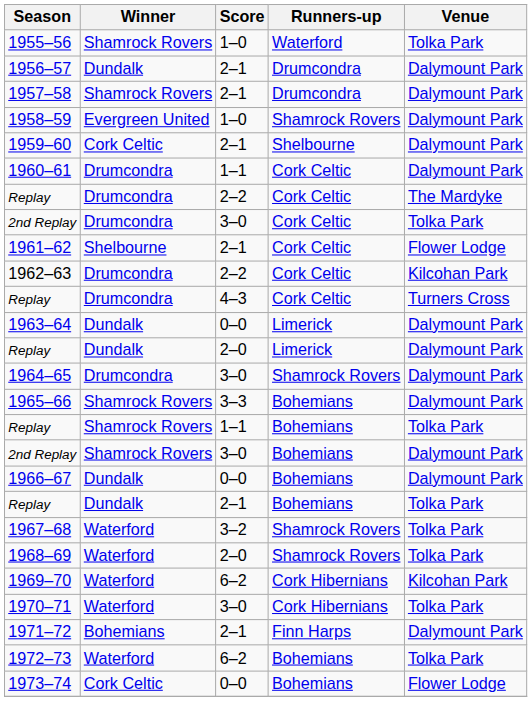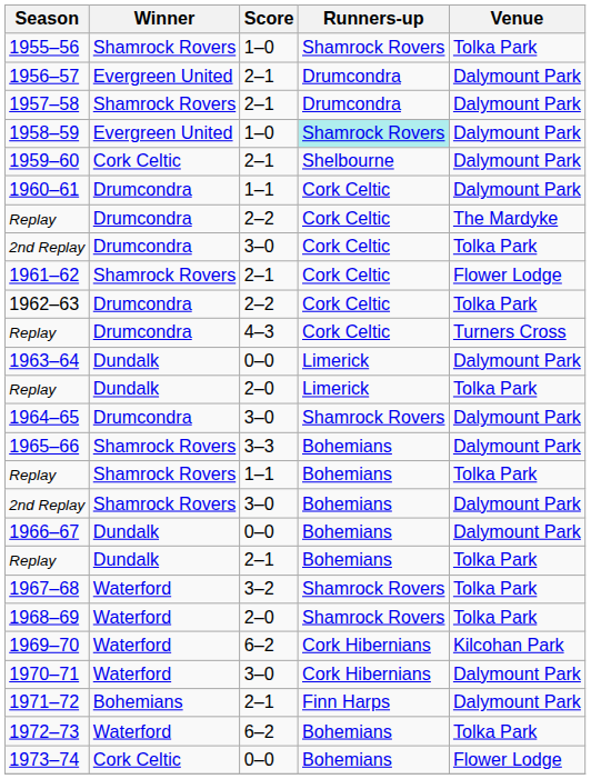 <table class="wikitable collapsible">
 <tr>
 <th>Season</th>
 <th>Winner</th>
 <th>Score</th>
 <th>Runners-up</th>
 <th>Venue</th>
 </tr>
 <tr>
 <td><a href='#'>1955–56</a></td>
 <td><a href='#'>Shamrock Rovers</a></td>
 <td>1–0</td>
-<td><a href='#'>Waterford</a></td>
+<td><a href='#'>Shamrock Rovers</a></td>
 <td><a href='#'>Tolka Park</a></td>
 </tr>
 <tr>
 <td><a href='#'>1956–57</a></td>
-<td><a href='#'>Dundalk</a></td>
+<td><a href='#'>Evergreen United</a></td>
 <td>2–1</td>
 <td><a href='#'>Drumcondra</a></td>
 <td><a href='#'>Dalymount Park</a></td>
 </tr>
 <tr>
 <td><a href='#'>1957–58</a></td>
 <td><a href='#'>Shamrock Rovers</a></td>
 <td>2–1</td>
 <td><a href='#'>Drumcondra</a></td>
 <td><a href='#'>Dalymount Park</a></td>
 </tr>
 <tr>
 <td><a href='#'>1958–59</a></td>
 <td><a href='#'>Evergreen United</a></td>
 <td>1–0</td>
-<td><a href='#'>Shamrock Rovers</a></td>
+<td style="background: paleturquoise;"><a href='#'>Shamrock Rovers</a></td>
 <td><a href='#'>Dalymount Park</a></td>
 </tr>
 <tr>
 <td><a href='#'>1959–60</a></td>
 <td><a href='#'>Cork Celtic</a></td>
 <td>2–1</td>
 <td><a href='#'>Shelbourne</a></td>
 <td><a href='#'>Dalymount Park</a></td>
 </tr>
 <tr>
 <td><a href='#'>1960–61</a></td>
 <td><a href='#'>Drumcondra</a></td>
 <td>1–1</td>
 <td><a href='#'>Cork Celtic</a></td>
 <td><a href='#'>Dalymount Park</a></td>
 </tr>
 <tr>
 <td><small><em>Replay</em></small></td>
 <td><a href='#'>Drumcondra</a></td>
 <td>2–2</td>
 <td><a href='#'>Cork Celtic</a></td>
 <td><a href='#'>The Mardyke</a></td>
 </tr>
 <tr>
 <td><small><em>2nd Replay</em></small></td>
 <td><a href='#'>Drumcondra</a></td>
 <td>3–0</td>
 <td><a href='#'>Cork Celtic</a></td>
 <td><a href='#'>Tolka Park</a></td>
 </tr>
 <tr>
 <td><a href='#'>1961–62</a></td>
-<td><a href='#'>Shelbourne</a></td>
+<td><a href='#'>Shamrock Rovers</a></td>
 <td>2–1</td>
 <td><a href='#'>Cork Celtic</a></td>
 <td><a href='#'>Flower Lodge</a></td>
 </tr>
 <tr>
 <td 1962–63 League of Ireland>1962–63</td>
 <td><a href='#'>Drumcondra</a></td>
 <td>2–2</td>
 <td><a href='#'>Cork Celtic</a></td>
-<td><a href='#'>Kilcohan Park</a></td>
+<td><a href='#'>Tolka Park</a></td>
 </tr>
 <tr>
 <td><small><em>Replay</em></small></td>
 <td><a href='#'>Drumcondra</a></td>
 <td>4–3</td>
 <td><a href='#'>Cork Celtic</a></td>
 <td><a href='#'>Turners Cross</a></td>
 </tr>
 <tr>
 <td><a href='#'>1963–64</a></td>
 <td><a href='#'>Dundalk</a></td>
 <td>0–0</td>
 <td><a href='#'>Limerick</a></td>
 <td><a href='#'>Dalymount Park</a></td>
 </tr>
 <tr>
 <td><small><em>Replay</em></small></td>
 <td><a href='#'>Dundalk</a></td>
 <td>2–0</td>
 <td><a href='#'>Limerick</a></td>
-<td><a href='#'>Dalymount Park</a></td>
+<td><a href='#'>Tolka Park</a></td>
 </tr>
 <tr>
 <td><a href='#'>1964–65</a></td>
 <td><a href='#'>Drumcondra</a></td>
 <td>3–0</td>
 <td><a href='#'>Shamrock Rovers</a></td>
 <td><a href='#'>Dalymount Park</a></td>
 </tr>
 <tr>
 <td><a href='#'>1965–66</a></td>
 <td><a href='#'>Shamrock Rovers</a></td>
 <td>3–3</td>
 <td><a href='#'>Bohemians</a></td>
 <td><a href='#'>Dalymount Park</a></td>
 </tr>
 <tr>
 <td><small><em>Replay</em></small></td>
 <td><a href='#'>Shamrock Rovers</a></td>
 <td>1–1</td>
 <td><a href='#'>Bohemians</a></td>
 <td><a href='#'>Tolka Park</a></td>
 </tr>
 <tr>
 <td><small><em>2nd Replay</em></small></td>
 <td><a href='#'>Shamrock Rovers</a></td>
 <td>3–0</td>
 <td><a href='#'>Bohemians</a></td>
 <td><a href='#'>Dalymount Park</a></td>
 </tr>
 <tr>
 <td><a href='#'>1966–67</a></td>
 <td><a href='#'>Dundalk</a></td>
 <td>0–0</td>
 <td><a href='#'>Bohemians</a></td>
 <td><a href='#'>Dalymount Park</a></td>
 </tr>
 <tr>
 <td><small><em>Replay</em></small></td>
 <td><a href='#'>Dundalk</a></td>
 <td>2–1</td>
 <td><a href='#'>Bohemians</a></td>
 <td><a href='#'>Tolka Park</a></td>
 </tr>
 <tr>
 <td><a href='#'>1967–68</a></td>
 <td><a href='#'>Waterford</a></td>
 <td>3–2</td>
 <td><a href='#'>Shamrock Rovers</a></td>
 <td><a href='#'>Tolka Park</a></td>
 </tr>
 <tr>
 <td><a href='#'>1968–69</a></td>
 <td><a href='#'>Waterford</a></td>
 <td>2–0</td>
 <td><a href='#'>Shamrock Rovers</a></td>
 <td><a href='#'>Tolka Park</a></td>
 </tr>
 <tr>
 <td><a href='#'>1969–70</a></td>
 <td><a href='#'>Waterford</a></td>
 <td>6–2</td>
 <td><a href='#'>Cork Hibernians</a></td>
 <td><a href='#'>Kilcohan Park</a></td>
 </tr>
 <tr>
 <td><a href='#'>1970–71</a></td>
 <td><a href='#'>Waterford</a></td>
 <td>3–0</td>
 <td><a href='#'>Cork Hibernians</a></td>
-<td><a href='#'>Tolka Park</a></td>
+<td><a href='#'>Dalymount Park</a></td>
 </tr>
 <tr>
 <td><a href='#'>1971–72</a></td>
 <td><a href='#'>Bohemians</a></td>
 <td>2–1</td>
 <td><a href='#'>Finn Harps</a></td>
 <td><a href='#'>Dalymount Park</a></td>
 </tr>
 <tr>
 <td><a href='#'>1972–73</a></td>
 <td><a href='#'>Waterford</a></td>
 <td>6–2</td>
 <td><a href='#'>Bohemians</a></td>
 <td><a href='#'>Tolka Park</a></td>
 </tr>
 <tr>
 <td><a href='#'>1973–74</a></td>
 <td><a href='#'>Cork Celtic</a></td>
 <td>0–0</td>
 <td><a href='#'>Bohemians</a></td>
 <td><a href='#'>Flower Lodge</a></td>
 </tr>
 <tr>
 </tr>
 </table>
